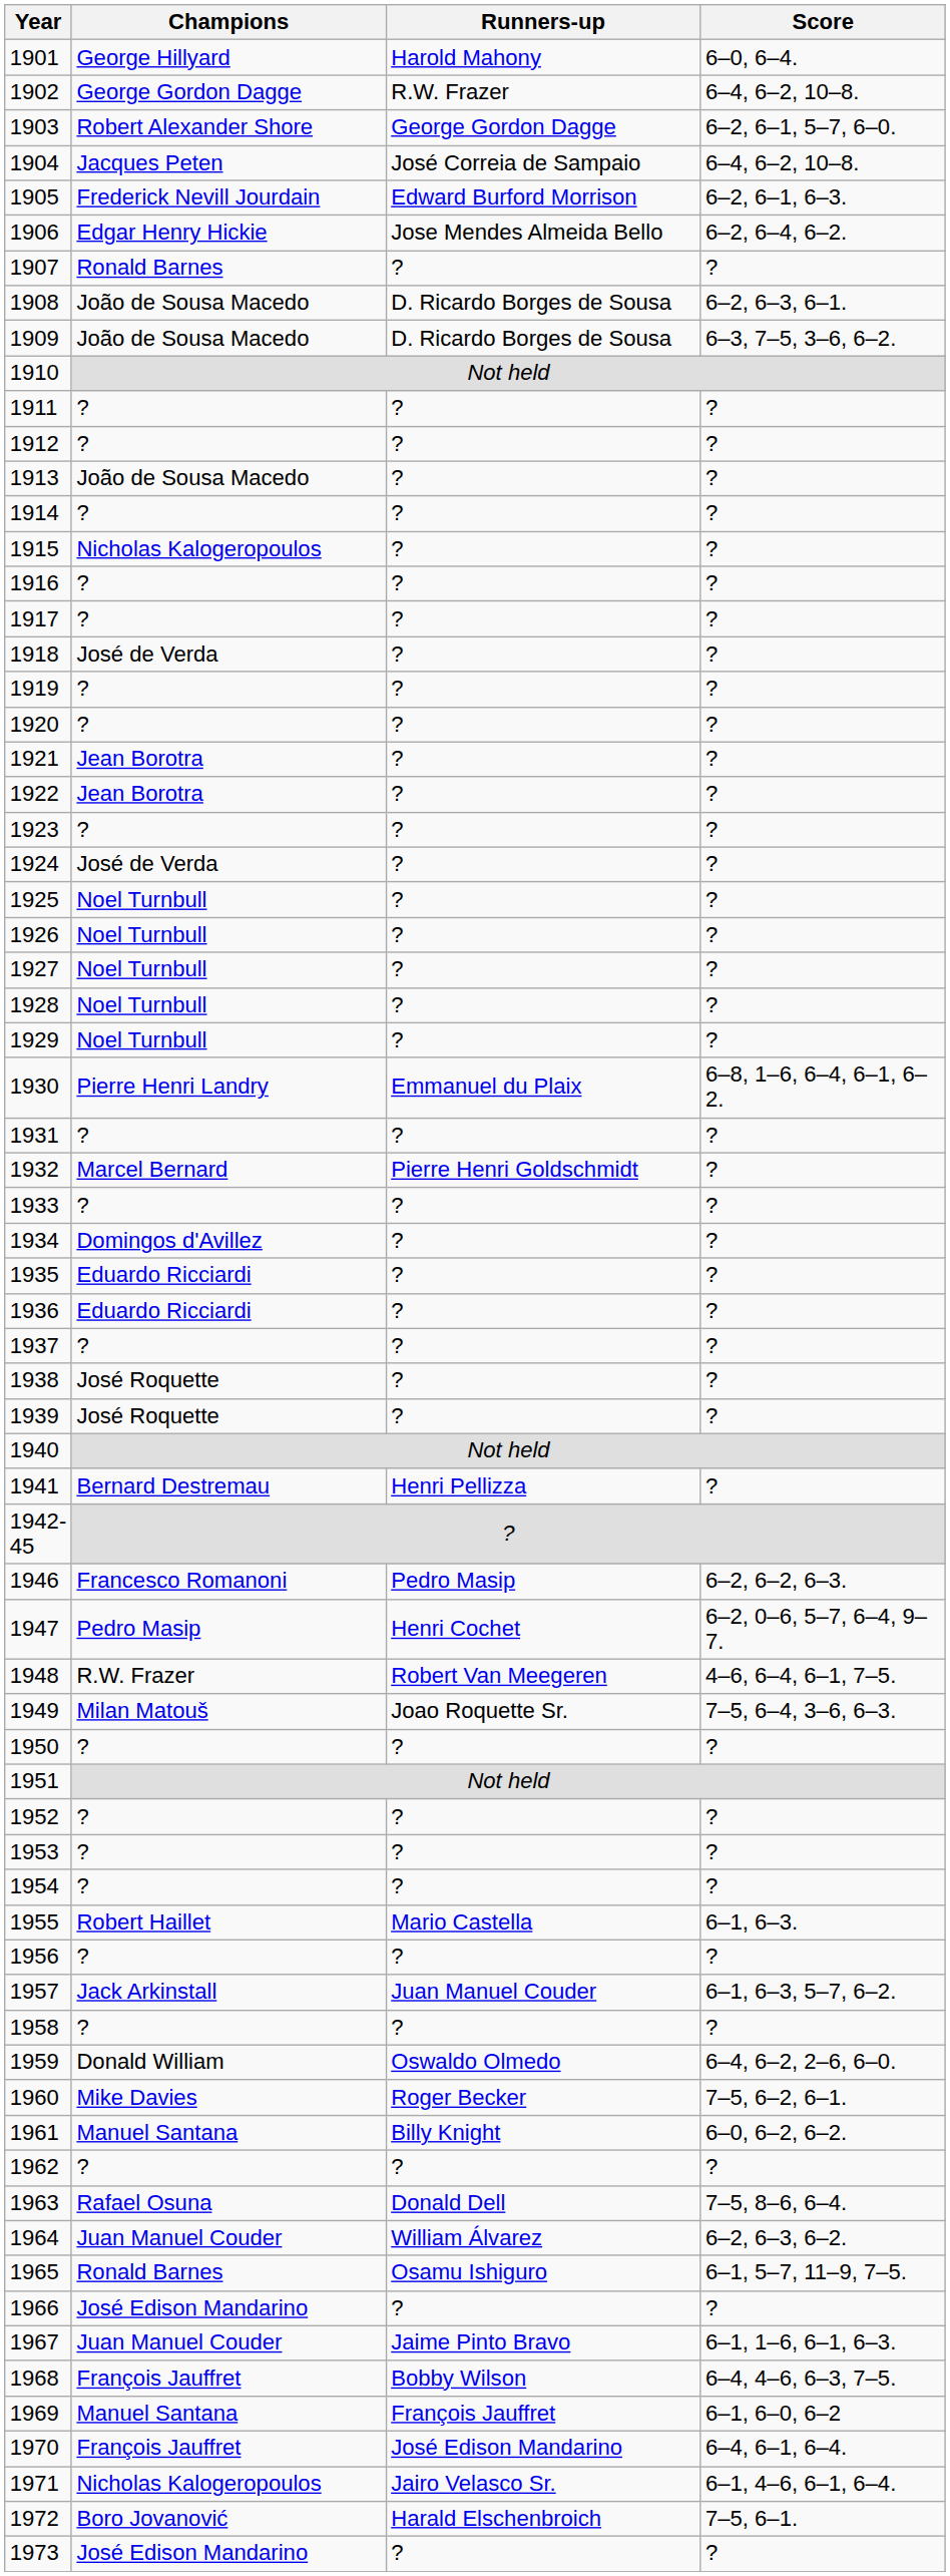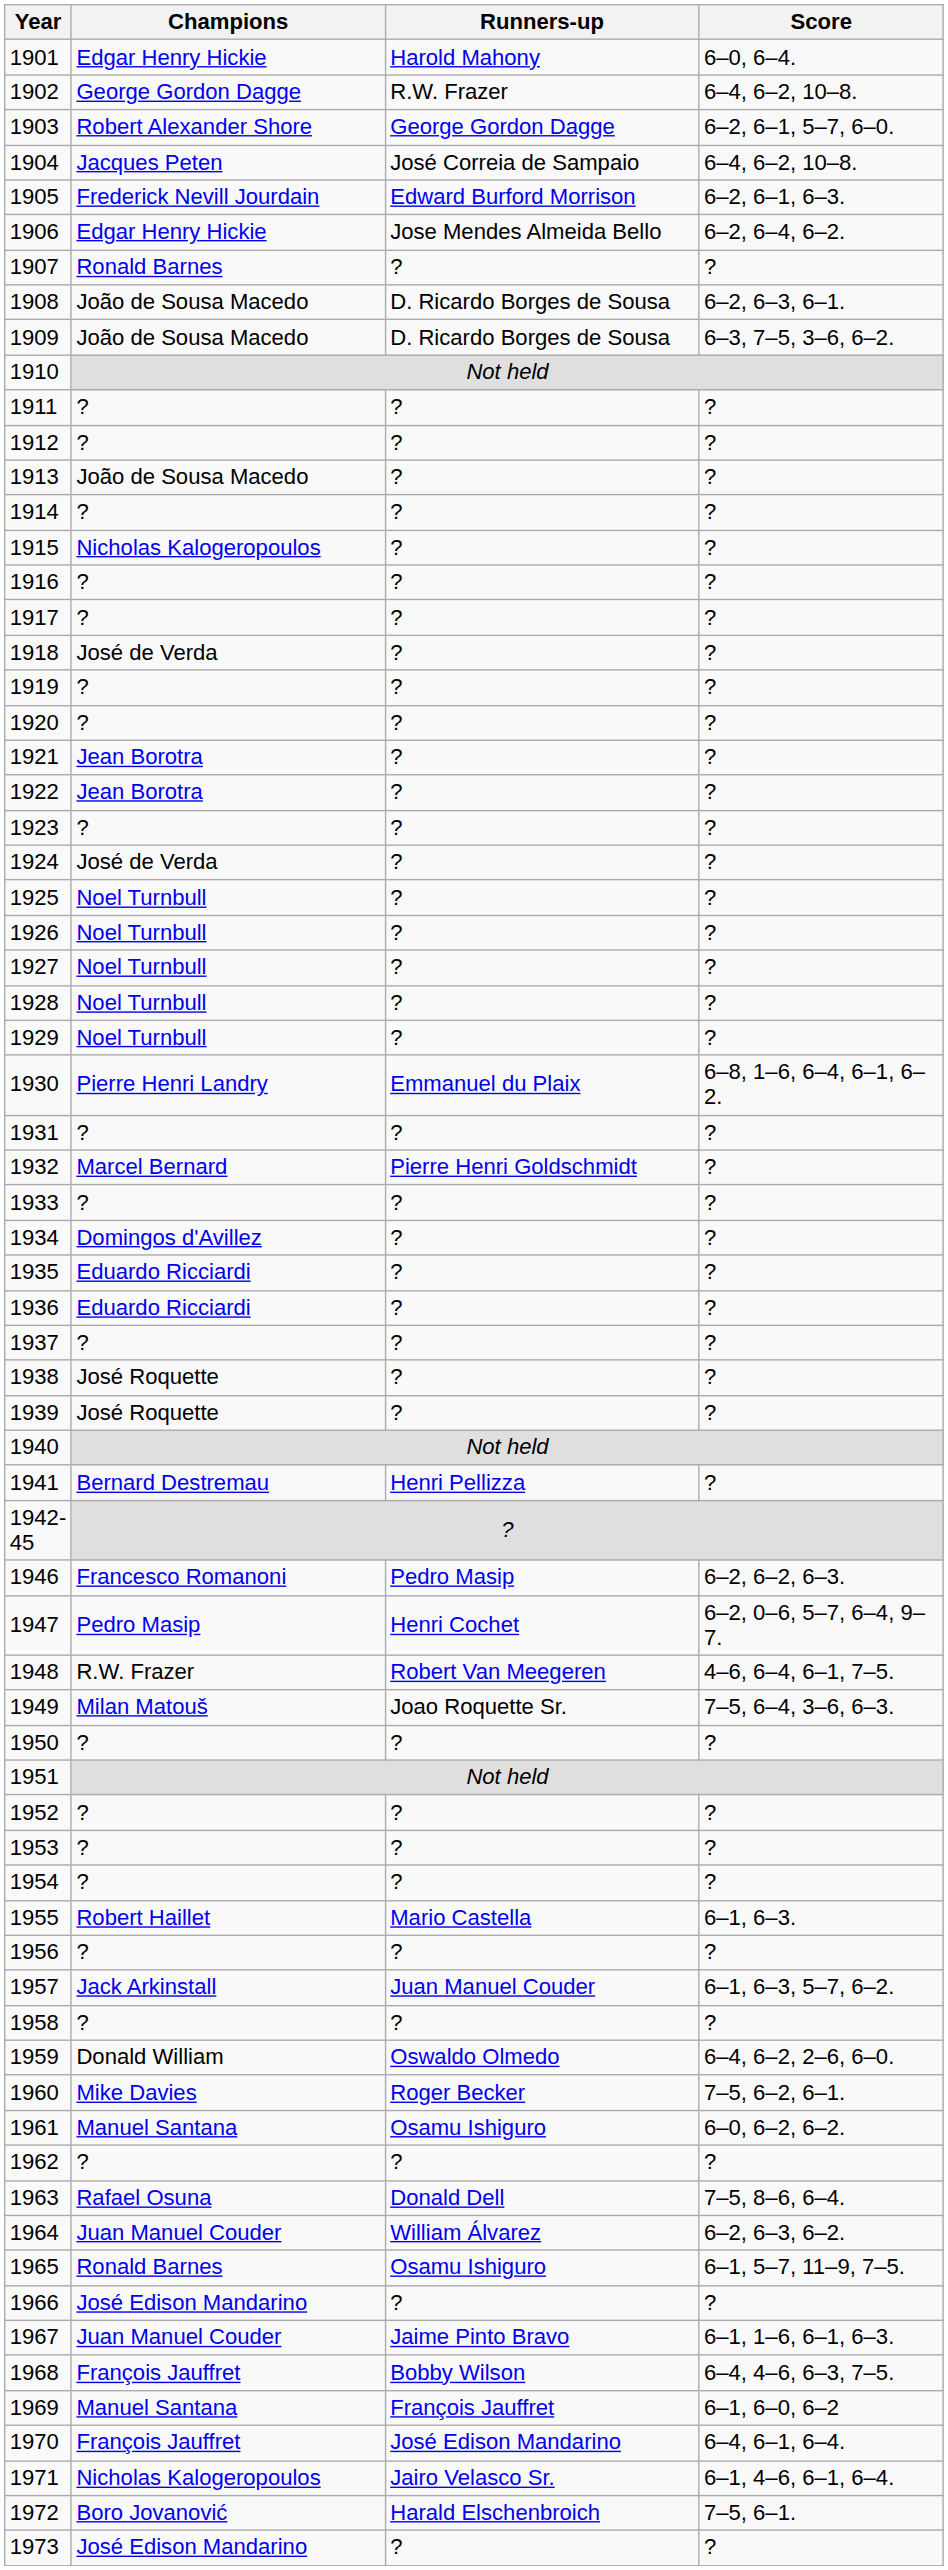 <table class="wikitable">
 <tr>
 <th style="width:40px">Year</th>
 <th style="width:220px">Champions</th>
 <th style="width:220px">Runners-up</th>
 <th style="width:170px" class="unsortable">Score</th>
 </tr>
 <tr>
 <td>1901</td>
-<td> <a href='#'>George Hillyard</a></td>
+<td> <a href='#'>Edgar Henry Hickie</a></td>
 <td> <a href='#'>Harold Mahony</a></td>
 <td>6–0, 6–4.</td>
 </tr>
 <tr>
 <td>1902</td>
 <td> <a href='#'>George Gordon Dagge</a></td>
 <td> R.W. Frazer</td>
 <td>6–4, 6–2, 10–8.</td>
 </tr>
 <tr>
 <td>1903</td>
 <td> <a href='#'>Robert Alexander Shore</a></td>
 <td> <a href='#'>George Gordon Dagge</a></td>
 <td>6–2, 6–1, 5–7, 6–0.</td>
 </tr>
 <tr>
 <td>1904</td>
 <td> <a href='#'>Jacques Peten</a></td>
 <td> José Correia de Sampaio</td>
 <td>6–4, 6–2, 10–8.</td>
 </tr>
 <tr>
 <td>1905</td>
 <td> <a href='#'>Frederick Nevill Jourdain</a></td>
 <td> <a href='#'>Edward Burford Morrison</a></td>
 <td>6–2, 6–1, 6–3.</td>
 </tr>
 <tr>
 <td>1906</td>
 <td> <a href='#'>Edgar Henry Hickie</a></td>
 <td> Jose Mendes Almeida Bello</td>
 <td>6–2, 6–4, 6–2.</td>
 </tr>
 <tr>
 <td>1907</td>
 <td> <a href='#'>Ronald Barnes</a></td>
 <td>?</td>
 <td>?</td>
 </tr>
 <tr>
 <td>1908</td>
 <td> João de Sousa Macedo</td>
 <td> D. Ricardo Borges de Sousa</td>
 <td>6–2, 6–3, 6–1.</td>
 </tr>
 <tr>
 <td>1909</td>
 <td>  João de Sousa Macedo</td>
 <td> D. Ricardo Borges de Sousa</td>
 <td>6–3, 7–5, 3–6, 6–2.</td>
 </tr>
 <tr>
 <td>1910</td>
 <td colspan=3 align=center style="background:#dfdfdf"><em>Not held</em></td>
 </tr>
 <tr>
 <td>1911</td>
 <td>?</td>
 <td>?</td>
 <td>?</td>
 </tr>
 <tr>
 <td>1912</td>
 <td>?</td>
 <td>?</td>
 <td>?</td>
 </tr>
 <tr>
 <td>1913</td>
 <td>  João de Sousa Macedo</td>
 <td>?</td>
 <td>?</td>
 </tr>
 <tr>
 <td>1914</td>
 <td>?</td>
 <td>?</td>
 <td>?</td>
 </tr>
 <tr>
 <td>1915</td>
 <td> <a href='#'>Nicholas Kalogeropoulos</a></td>
 <td>?</td>
 <td>?</td>
 </tr>
 <tr>
 <td>1916</td>
 <td>?</td>
 <td>?</td>
 <td>?</td>
 </tr>
 <tr>
 <td>1917</td>
 <td>?</td>
 <td>?</td>
 <td>?</td>
 </tr>
 <tr>
 <td>1918</td>
 <td> José de Verda</td>
 <td>?</td>
 <td>?</td>
 </tr>
 <tr>
 <td>1919</td>
 <td>?</td>
 <td>?</td>
 <td>?</td>
 </tr>
 <tr>
 <td>1920</td>
 <td>?</td>
 <td>?</td>
 <td>?</td>
 </tr>
 <tr>
 <td>1921</td>
 <td> <a href='#'>Jean Borotra</a></td>
 <td>?</td>
 <td>?</td>
 </tr>
 <tr>
 <td>1922</td>
 <td> <a href='#'>Jean Borotra</a></td>
 <td>?</td>
 <td>?</td>
 </tr>
 <tr>
 <td>1923</td>
 <td>?</td>
 <td>?</td>
 <td>?</td>
 </tr>
 <tr>
 <td>1924</td>
 <td> José de Verda</td>
 <td>?</td>
 <td>?</td>
 </tr>
 <tr>
 <td>1925</td>
 <td> <a href='#'>Noel Turnbull</a></td>
 <td>?</td>
 <td>?</td>
 </tr>
 <tr>
 <td>1926</td>
 <td> <a href='#'>Noel Turnbull</a></td>
 <td>?</td>
 <td>?</td>
 </tr>
 <tr>
 <td>1927</td>
 <td> <a href='#'>Noel Turnbull</a></td>
 <td>?</td>
 <td>?</td>
 </tr>
 <tr>
 <td>1928</td>
 <td> <a href='#'>Noel Turnbull</a></td>
 <td>?</td>
 <td>?</td>
 </tr>
 <tr>
 <td>1929</td>
 <td> <a href='#'>Noel Turnbull</a></td>
 <td>?</td>
 <td>?</td>
 </tr>
 <tr>
 <td>1930</td>
 <td> <a href='#'>Pierre Henri Landry</a></td>
 <td> <a href='#'>Emmanuel du Plaix</a></td>
 <td>6–8, 1–6, 6–4, 6–1, 6–2.</td>
 </tr>
 <tr>
 <td>1931</td>
 <td>?</td>
 <td>?</td>
 <td>?</td>
 </tr>
 <tr>
 <td>1932</td>
 <td> <a href='#'>Marcel Bernard</a></td>
 <td> <a href='#'>Pierre Henri Goldschmidt</a></td>
 <td>?</td>
 </tr>
 <tr>
 <td>1933</td>
 <td>?</td>
 <td>?</td>
 <td>?</td>
 </tr>
 <tr>
 <td>1934</td>
 <td> <a href='#'>Domingos d'Avillez</a></td>
 <td>?</td>
 <td>?</td>
 </tr>
 <tr>
 <td>1935</td>
 <td> <a href='#'>Eduardo Ricciardi</a></td>
 <td>?</td>
 <td>?</td>
 </tr>
 <tr>
 <td>1936</td>
 <td> <a href='#'>Eduardo Ricciardi</a></td>
 <td>?</td>
 <td>?</td>
 </tr>
 <tr>
 <td>1937</td>
 <td>?</td>
 <td>?</td>
 <td>?</td>
 </tr>
 <tr>
 <td>1938</td>
 <td> José Roquette</td>
 <td>?</td>
 <td>?</td>
 </tr>
 <tr>
 <td>1939</td>
 <td> José Roquette</td>
 <td>?</td>
 <td>?</td>
 </tr>
 <tr>
 <td>1940</td>
 <td colspan=3 align=center style="background:#dfdfdf"><em>Not held</em></td>
 </tr>
 <tr>
 <td>1941</td>
 <td> <a href='#'>Bernard Destremau</a></td>
 <td> <a href='#'>Henri Pellizza</a></td>
 <td>?</td>
 </tr>
 <tr>
 <td>1942-45</td>
 <td colspan=3 align=center style="background:#dfdfdf"><em>?</em></td>
 </tr>
 <tr>
 <td>1946</td>
 <td> <a href='#'>Francesco Romanoni</a></td>
 <td> <a href='#'>Pedro Masip</a></td>
 <td>6–2, 6–2, 6–3.</td>
 </tr>
 <tr>
 <td>1947</td>
 <td> <a href='#'>Pedro Masip</a></td>
 <td> <a href='#'>Henri Cochet</a></td>
 <td>6–2, 0–6, 5–7, 6–4, 9–7.</td>
 </tr>
 <tr>
 <td>1948</td>
 <td> R.W. Frazer</td>
 <td> <a href='#'>Robert Van Meegeren</a></td>
 <td>4–6, 6–4, 6–1, 7–5.</td>
 </tr>
 <tr>
 <td>1949</td>
 <td> <a href='#'>Milan Matouš</a></td>
 <td> Joao Roquette Sr.</td>
 <td>7–5, 6–4, 3–6, 6–3.</td>
 </tr>
 <tr>
 <td>1950</td>
 <td>?</td>
 <td>?</td>
 <td>?</td>
 </tr>
 <tr>
 <td>1951</td>
 <td colspan=3 align=center style="background:#dfdfdf"><em>Not held</em></td>
 </tr>
 <tr>
 <td>1952</td>
 <td>?</td>
 <td>?</td>
 <td>?</td>
 </tr>
 <tr>
 <td>1953</td>
 <td>?</td>
 <td>?</td>
 <td>?</td>
 </tr>
 <tr>
 <td>1954</td>
 <td>?</td>
 <td>?</td>
 <td>?</td>
 </tr>
 <tr>
 <td>1955</td>
 <td> <a href='#'>Robert Haillet</a></td>
 <td> <a href='#'>Mario Castella</a></td>
 <td>6–1, 6–3.</td>
 </tr>
 <tr>
 <td>1956</td>
 <td>?</td>
 <td>?</td>
 <td>?</td>
 </tr>
 <tr>
 <td>1957</td>
 <td> <a href='#'>Jack Arkinstall</a></td>
 <td> <a href='#'>Juan Manuel Couder</a></td>
 <td>6–1, 6–3, 5–7, 6–2.</td>
 </tr>
 <tr>
 <td>1958</td>
 <td>?</td>
 <td>?</td>
 <td>?</td>
 </tr>
 <tr>
 <td>1959</td>
 <td> Donald William</td>
 <td> <a href='#'>Oswaldo Olmedo</a></td>
 <td>6–4, 6–2, 2–6, 6–0.</td>
 </tr>
 <tr>
 <td>1960</td>
 <td> <a href='#'>Mike Davies</a></td>
 <td> <a href='#'>Roger Becker</a></td>
 <td>7–5, 6–2, 6–1.</td>
 </tr>
 <tr>
 <td>1961</td>
 <td> <a href='#'>Manuel Santana</a></td>
-<td> <a href='#'>Billy Knight</a></td>
+<td> <a href='#'>Osamu Ishiguro</a></td>
 <td>6–0, 6–2, 6–2.</td>
 </tr>
 <tr>
 <td>1962</td>
 <td>?</td>
 <td>?</td>
 <td>?</td>
 </tr>
 <tr>
 <td>1963</td>
 <td> <a href='#'>Rafael Osuna</a></td>
 <td> <a href='#'>Donald Dell</a></td>
 <td>7–5, 8–6, 6–4.</td>
 </tr>
 <tr>
 <td>1964</td>
 <td> <a href='#'>Juan Manuel Couder</a></td>
 <td> <a href='#'>William Álvarez</a></td>
 <td>6–2, 6–3, 6–2.</td>
 </tr>
 <tr>
 <td>1965</td>
 <td> <a href='#'>Ronald Barnes</a></td>
 <td> <a href='#'>Osamu Ishiguro</a></td>
 <td>6–1, 5–7, 11–9, 7–5.</td>
 </tr>
 <tr>
 <td>1966</td>
 <td> <a href='#'>José Edison Mandarino</a></td>
 <td>?</td>
 <td>?</td>
 </tr>
 <tr>
 <td>1967</td>
 <td> <a href='#'>Juan Manuel Couder</a></td>
 <td> <a href='#'>Jaime Pinto Bravo</a></td>
 <td>6–1, 1–6, 6–1, 6–3.</td>
 </tr>
 <tr>
 <td>1968</td>
 <td> <a href='#'>François Jauffret</a></td>
 <td> <a href='#'>Bobby Wilson</a></td>
 <td>6–4, 4–6, 6–3, 7–5.</td>
 </tr>
 <tr>
 <td>1969</td>
 <td> <a href='#'>Manuel Santana</a></td>
 <td> <a href='#'>François Jauffret</a></td>
 <td>6–1, 6–0, 6–2</td>
 </tr>
 <tr>
 <td>1970</td>
 <td> <a href='#'>François Jauffret</a></td>
 <td> <a href='#'>José Edison Mandarino</a></td>
 <td>6–4, 6–1, 6–4.</td>
 </tr>
 <tr>
 <td>1971</td>
 <td> <a href='#'>Nicholas Kalogeropoulos</a></td>
 <td> <a href='#'>Jairo Velasco Sr.</a></td>
 <td>6–1, 4–6, 6–1, 6–4.</td>
 </tr>
 <tr>
 <td>1972</td>
 <td> <a href='#'>Boro Jovanović</a></td>
 <td> <a href='#'>Harald Elschenbroich</a></td>
 <td>7–5, 6–1.</td>
 </tr>
 <tr>
 <td>1973</td>
 <td> <a href='#'>José Edison Mandarino</a></td>
 <td>?</td>
 <td>?</td>
 </tr>
 <tr>
 </tr>
 </table>
